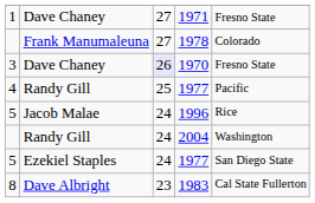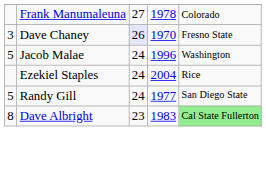 <table class="wikitable">
 <tr>
-</tr>
-<tr>
-<td>1</td>
-<td>Dave Chaney</td>
-<td>27</td>
-<td><a href='#'>1971</a></td>
-<td style="font-size:80%;">Fresno State</td>
 </tr>
 <tr>
 <td></td>
 <td><a href='#'>Frank Manumaleuna</a></td>
 <td>27</td>
 <td><a href='#'>1978</a></td>
 <td style="font-size:80%;">Colorado</td>
 </tr>
 <tr>
 <td>3</td>
 <td>Dave Chaney</td>
 <td style="background: lavender;">26</td>
 <td><a href='#'>1970</a></td>
 <td style="font-size:80%;">Fresno State</td>
 </tr>
 <tr>
-<td>4</td>
-<td>Randy Gill</td>
-<td>25</td>
-<td><a href='#'>1977</a></td>
-<td style="font-size:80%;">Pacific</td>
-</tr>
-<tr>
 <td>5</td>
 <td>Jacob Malae</td>
 <td>24</td>
 <td><a href='#'>1996</a></td>
+<td style="font-size:80%;">Washington</td>
+</tr>
+<tr>
+<td></td>
+<td>Ezekiel Staples</td>
+<td>24</td>
+<td><a href='#'>2004</a></td>
 <td style="font-size:80%;">Rice</td>
 </tr>
 <tr>
-<td></td>
+<td>5</td>
 <td>Randy Gill</td>
-<td>24</td>
-<td><a href='#'>2004</a></td>
-<td style="font-size:80%;">Washington</td>
-</tr>
-<tr>
-<td>5</td>
-<td>Ezekiel Staples</td>
 <td>24</td>
 <td><a href='#'>1977</a></td>
 <td style="font-size:80%;">San Diego State</td>
 </tr>
 <tr>
 <td>8</td>
 <td><a href='#'>Dave Albright</a></td>
 <td>23</td>
 <td><a href='#'>1983</a></td>
-<td style="font-size:80%;">Cal State Fullerton</td>
+<td style="background: lightgreen; font-size:80%;">Cal State Fullerton</td>
 </tr>
 </table>
